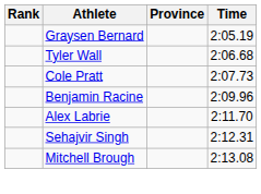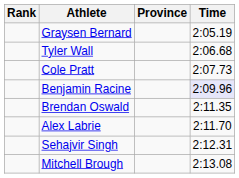 <table class="wikitable sortable" style="text-align:center">
 <tr>
 <th>Rank</th>
 <th>Athlete</th>
 <th>Province</th>
 <th>Time</th>
 </tr>
 <tr>
 <td></td>
 <td align=left><a href='#'>Graysen Bernard</a></td>
 <td style="text-align:left;"></td>
 <td>2:05.19</td>
 </tr>
 <tr>
 <td></td>
 <td align=left><a href='#'>Tyler Wall</a></td>
 <td style="text-align:left;"></td>
 <td>2:06.68</td>
 </tr>
 <tr>
 <td></td>
 <td align=left><a href='#'>Cole Pratt</a></td>
 <td style="text-align:left;"></td>
 <td>2:07.73</td>
 </tr>
 <tr>
 <td></td>
 <td align=left><a href='#'>Benjamin Racine</a></td>
 <td style="text-align:left;"></td>
-<td>2:09.96</td>
+<td style="background: lavender;">2:09.96</td>
+</tr>
+<tr>
+<td></td>
+<td align=left><a href='#'>Brendan Oswald</a></td>
+<td style="text-align:left;"></td>
+<td>2:11.35</td>
 </tr>
 <tr>
 <td></td>
 <td align=left><a href='#'>Alex Labrie</a></td>
 <td style="text-align:left;"></td>
 <td>2:11.70</td>
 </tr>
 <tr>
 <td></td>
 <td align=left><a href='#'>Sehajvir Singh</a></td>
 <td style="text-align:left;"></td>
 <td>2:12.31</td>
 </tr>
 <tr>
 <td></td>
 <td align=left><a href='#'>Mitchell Brough</a></td>
 <td style="text-align:left;"></td>
 <td>2:13.08</td>
 </tr>
 </table>
